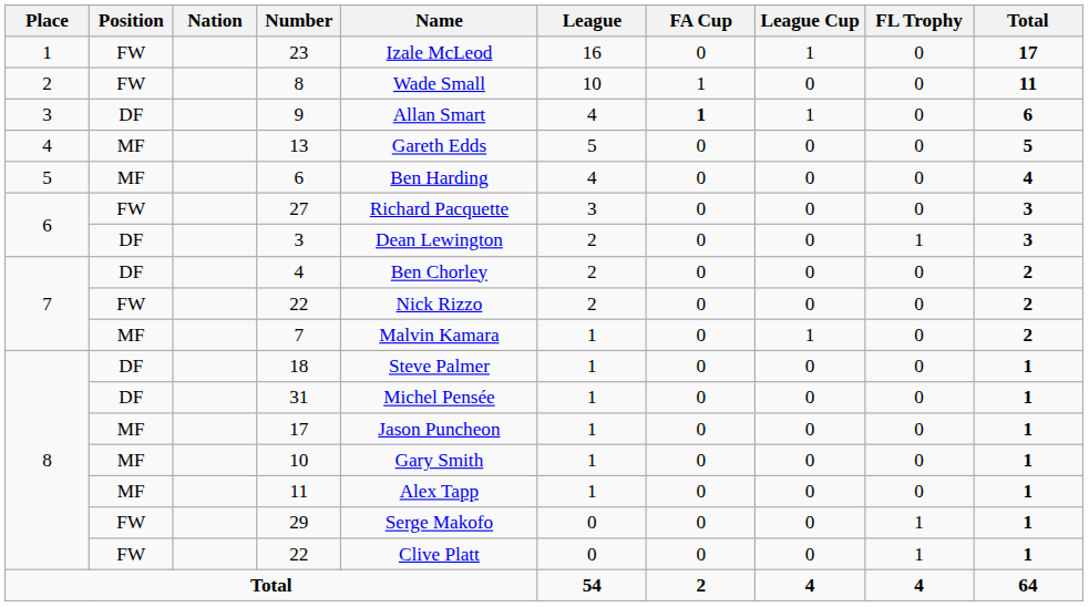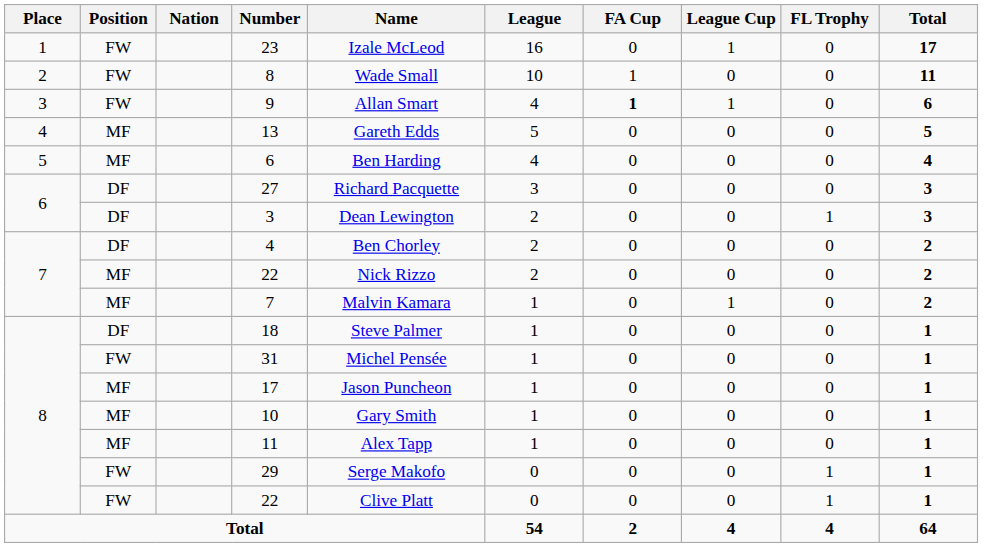 <table class="wikitable" style="font-size: 95%; text-align: center;">
 <tr>
 <th width=60>Place</th>
 <th width=60>Position</th>
 <th width=60>Nation</th>
 <th width=60>Number</th>
 <th width=150>Name</th>
 <th width=80>League</th>
 <th width=80>FA Cup</th>
 <th width=80>League Cup</th>
 <th width=80>FL Trophy</th>
 <th width=80><strong>Total</strong></th>
 </tr>
 <tr>
 <td>1</td>
 <td>FW</td>
 <td></td>
 <td>23</td>
 <td><a href='#'>Izale McLeod</a></td>
 <td>16</td>
 <td>0</td>
 <td>1</td>
 <td>0</td>
 <td><strong>17</strong></td>
 </tr>
 <tr>
 <td>2</td>
 <td>FW</td>
 <td></td>
 <td>8</td>
 <td><a href='#'>Wade Small</a></td>
 <td>10</td>
 <td>1</td>
 <td>0</td>
 <td>0</td>
 <td><strong>11</strong></td>
 </tr>
 <tr>
 <td>3</td>
-<td>DF</td>
+<td>FW</td>
 <td></td>
 <td>9</td>
 <td><a href='#'>Allan Smart</a></td>
 <td>4</td>
 <td><strong>1</strong></td>
 <td>1</td>
 <td>0</td>
 <td><strong>6</strong></td>
 </tr>
 <tr>
 <td>4</td>
 <td>MF</td>
 <td></td>
 <td>13</td>
 <td><a href='#'>Gareth Edds</a></td>
 <td>5</td>
 <td>0</td>
 <td>0</td>
 <td>0</td>
 <td><strong>5</strong></td>
 </tr>
 <tr>
 <td>5</td>
 <td>MF</td>
 <td></td>
 <td>6</td>
 <td><a href='#'>Ben Harding</a></td>
 <td>4</td>
 <td>0</td>
 <td>0</td>
 <td>0</td>
 <td><strong>4</strong></td>
 </tr>
 <tr>
 <td rowspan=2>6</td>
-<td>FW</td>
+<td>DF</td>
 <td></td>
 <td>27</td>
 <td><a href='#'>Richard Pacquette</a></td>
 <td>3</td>
 <td>0</td>
 <td>0</td>
 <td>0</td>
 <td><strong>3</strong></td>
 </tr>
 <tr>
 <td>DF</td>
 <td></td>
 <td>3</td>
 <td><a href='#'>Dean Lewington</a></td>
 <td>2</td>
 <td>0</td>
 <td>0</td>
 <td>1</td>
 <td><strong>3</strong></td>
 </tr>
 <tr>
 <td rowspan=3>7</td>
 <td>DF</td>
 <td></td>
 <td>4</td>
 <td><a href='#'>Ben Chorley</a></td>
 <td>2</td>
 <td>0</td>
 <td>0</td>
 <td>0</td>
 <td><strong>2</strong></td>
 </tr>
 <tr>
-<td>FW</td>
+<td>MF</td>
 <td></td>
 <td>22</td>
 <td><a href='#'>Nick Rizzo</a></td>
 <td>2</td>
 <td>0</td>
 <td>0</td>
 <td>0</td>
 <td><strong>2</strong></td>
 </tr>
 <tr>
 <td>MF</td>
 <td></td>
 <td>7</td>
 <td><a href='#'>Malvin Kamara</a></td>
 <td>1</td>
 <td>0</td>
 <td>1</td>
 <td>0</td>
 <td><strong>2</strong></td>
 </tr>
 <tr>
 <td rowspan=7>8</td>
 <td>DF</td>
 <td></td>
 <td>18</td>
 <td><a href='#'>Steve Palmer</a></td>
 <td>1</td>
 <td>0</td>
 <td>0</td>
 <td>0</td>
 <td><strong>1</strong></td>
 </tr>
 <tr>
-<td>DF</td>
+<td>FW</td>
 <td></td>
 <td>31</td>
 <td><a href='#'>Michel Pensée</a></td>
 <td>1</td>
 <td>0</td>
 <td>0</td>
 <td>0</td>
 <td><strong>1</strong></td>
 </tr>
 <tr>
 <td>MF</td>
 <td></td>
 <td>17</td>
 <td><a href='#'>Jason Puncheon</a></td>
 <td>1</td>
 <td>0</td>
 <td>0</td>
 <td>0</td>
 <td><strong>1</strong></td>
 </tr>
 <tr>
 <td>MF</td>
 <td></td>
 <td>10</td>
 <td><a href='#'>Gary Smith</a></td>
 <td>1</td>
 <td>0</td>
 <td>0</td>
 <td>0</td>
 <td><strong>1</strong></td>
 </tr>
 <tr>
 <td>MF</td>
 <td></td>
 <td>11</td>
 <td><a href='#'>Alex Tapp</a></td>
 <td>1</td>
 <td>0</td>
 <td>0</td>
 <td>0</td>
 <td><strong>1</strong></td>
 </tr>
 <tr>
 <td>FW</td>
 <td></td>
 <td>29</td>
 <td><a href='#'>Serge Makofo</a></td>
 <td>0</td>
 <td>0</td>
 <td>0</td>
 <td>1</td>
 <td><strong>1</strong></td>
 </tr>
 <tr>
 <td>FW</td>
 <td></td>
 <td>22</td>
 <td><a href='#'>Clive Platt</a></td>
 <td>0</td>
 <td>0</td>
 <td>0</td>
 <td>1</td>
 <td><strong>1</strong></td>
 </tr>
 <tr>
 <td colspan=5><strong>Total</strong></td>
 <td><strong>54</strong></td>
 <td><strong>2</strong></td>
 <td><strong>4</strong></td>
 <td><strong>4</strong></td>
 <td><strong>64</strong></td>
 </tr>
 </table>
